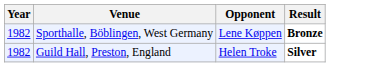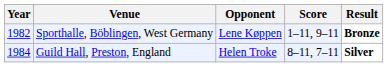 <table class="sortable wikitable" style="font-size: 90%;">
 <tr>
 <th>Year</th>
 <th>Venue</th>
 <th>Opponent</th>
+<th>Score</th>
 <th>Result</th>
 </tr>
 <tr style="background:#ECF2FF">
 <td align="center"><a href='#'>1982</a></td>
 <td align="left"><a href='#'>Sporthalle</a>, <a href='#'>Böblingen</a>, West Germany</td>
 <td align="left"> <a href='#'>Lene Køppen</a></td>
+<td align="left">1–11, 9–11</td>
 <td style="text-align:left; background:white"> <strong>Bronze</strong></td>
 </tr>
 <tr style="background:#ECF2FF">
-<td align="center"><a href='#'>1982</a></td>
+<td align="center"><a href='#'>1984</a></td>
 <td align="left"><a href='#'>Guild Hall</a>, <a href='#'>Preston</a>, England</td>
 <td align="left"> <a href='#'>Helen Troke</a></td>
+<td align="left">8–11, 7–11</td>
 <td style="text-align:left; background:white"> <strong>Silver</strong></td>
 </tr>
 </table>
